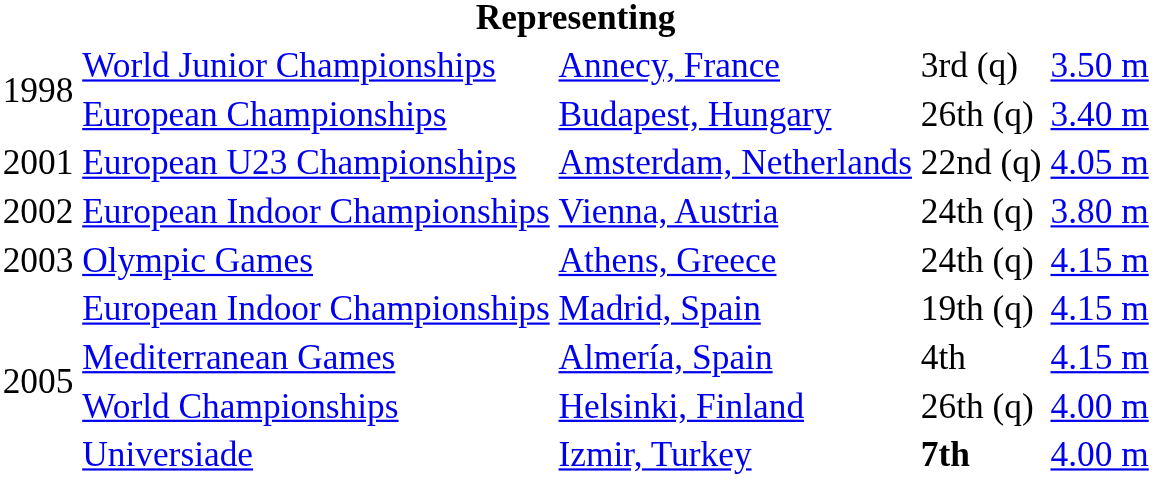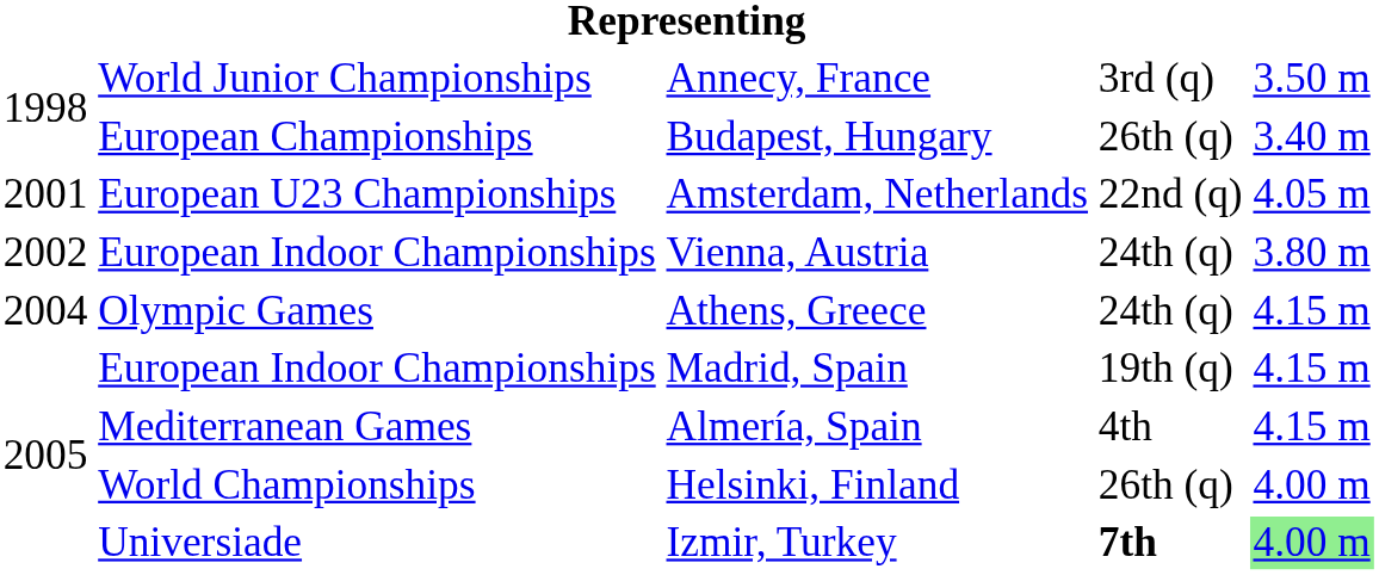 <table>
 <tr>
 <th colspan="5">Representing </th>
 </tr>
 <tr>
 <td rowspan=2>1998</td>
 <td><a href='#'>World Junior Championships</a></td>
 <td><a href='#'>Annecy, France</a></td>
 <td>3rd (q)</td>
 <td><a href='#'>3.50 m</a></td>
 </tr>
 <tr>
 <td><a href='#'>European Championships</a></td>
 <td><a href='#'>Budapest, Hungary</a></td>
 <td>26th (q)</td>
 <td><a href='#'>3.40 m</a></td>
 </tr>
 <tr>
 <td>2001</td>
 <td><a href='#'>European U23 Championships</a></td>
 <td><a href='#'>Amsterdam, Netherlands</a></td>
 <td>22nd (q)</td>
 <td><a href='#'>4.05 m</a></td>
 </tr>
 <tr>
 <td>2002</td>
 <td><a href='#'>European Indoor Championships</a></td>
 <td><a href='#'>Vienna, Austria</a></td>
 <td>24th (q)</td>
 <td><a href='#'>3.80 m</a></td>
 </tr>
 <tr>
-<td>2003</td>
+<td>2004</td>
 <td><a href='#'>Olympic Games</a></td>
 <td><a href='#'>Athens, Greece</a></td>
 <td>24th (q)</td>
 <td><a href='#'>4.15 m</a></td>
 </tr>
 <tr>
 <td rowspan=4>2005</td>
 <td><a href='#'>European Indoor Championships</a></td>
 <td><a href='#'>Madrid, Spain</a></td>
 <td>19th (q)</td>
 <td><a href='#'>4.15 m</a></td>
 </tr>
 <tr>
 <td><a href='#'>Mediterranean Games</a></td>
 <td><a href='#'>Almería, Spain</a></td>
 <td>4th</td>
 <td><a href='#'>4.15 m</a></td>
 </tr>
 <tr>
 <td><a href='#'>World Championships</a></td>
 <td><a href='#'>Helsinki, Finland</a></td>
 <td>26th (q)</td>
 <td><a href='#'>4.00 m</a></td>
 </tr>
 <tr>
 <td><a href='#'>Universiade</a></td>
 <td><a href='#'>Izmir, Turkey</a></td>
 <td><strong>7th</strong></td>
-<td><a href='#'>4.00 m</a></td>
+<td style="background: lightgreen;"><a href='#'>4.00 m</a></td>
 </tr>
 </table>
